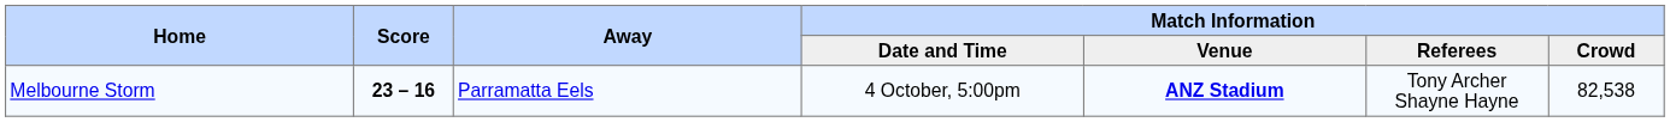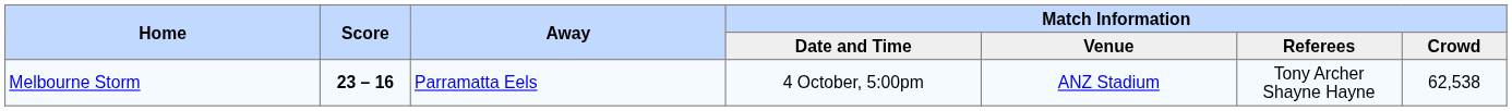 <table border="1" cellpadding="3" cellspacing="0" style="border-collapse:collapse; font-size:90%; width:100%;">
 <tr style="background:#c1d8ff;">
 <th rowspan="2" style="width:21%;">Home</th>
 <th rowspan="2" style="width:6%;">Score</th>
 <th rowspan="2" style="width:21%;">Away</th>
 <th colspan=6>Match Information</th>
 </tr>
 <tr style="background:#efefef;">
 <th width=17%>Date and Time</th>
 <th width=17%>Venue</th>
 <th width=11%>Referees</th>
 <th width=7%>Crowd</th>
 </tr>
 <tr style="text-align:center; background:#f5faff;">
 <td align=left> <a href='#'>Melbourne Storm</a></td>
 <td><strong>23 – 16</strong></td>
 <td align=left> <a href='#'>Parramatta Eels</a></td>
 <td>4 October, 5:00pm</td>
-<td><strong><a href='#'>ANZ Stadium</a></strong></td>
+<td><a href='#'>ANZ Stadium</a></td>
 <td>Tony Archer<br>Shayne Hayne</td>
-<td>82,538</td>
+<td>62,538</td>
 </tr>
 </table>
